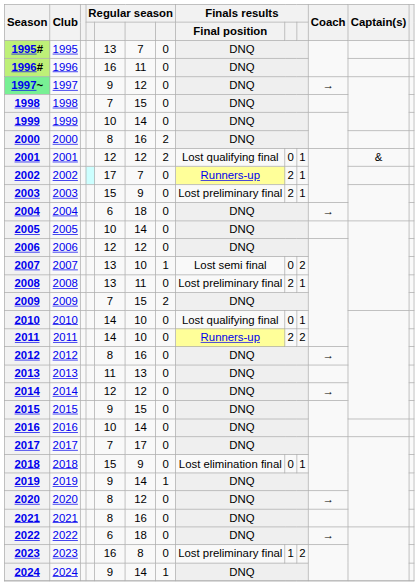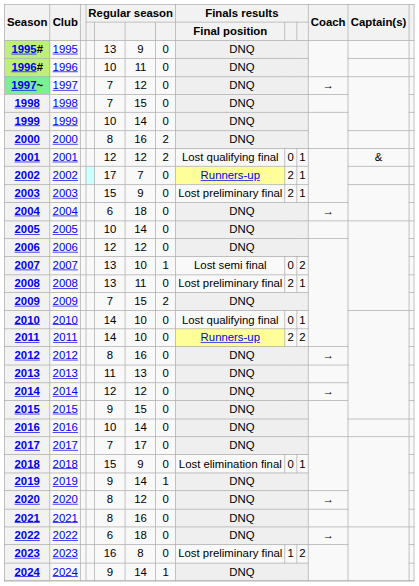 <table class="wikitable sortable plainrowheaders" style="text-align:center;">
 <tr>
 <th scope="col" rowspan=2>Season</th>
 <th scope="col" class="unsortable" rowspan=2>Club</th>
 <th scope="col" rowspan=2></th>
 <th scope="col" colspan="4">Regular season</th>
 <th scope="col" colspan="3">Finals results</th>
 <th scope="col" rowspan=2>Coach</th>
 <th scope="col" rowspan=2>Captain(s)</th>
 <th scope="col" class="unsortable" rowspan=2></th>
 </tr>
 <tr>
 <th scope="col"></th>
 <th scope="col"></th>
 <th scope="col"></th>
 <th scope="col"></th>
 <th scope="col">Final position</th>
 <th scope="col"></th>
 <th scope="col"></th>
 </tr>
 <tr>
 <th scope="row" style="text-align:center; background:#bef078;"><a href='#'>1995</a>#</th>
 <td><a href='#'>1995</a></td>
 <td></td>
 <td></td>
 <td>13</td>
-<td>7</td>
+<td>9</td>
 <td>0</td>
 <td colspan=3 style="background:#efefef;">DNQ</td>
 <td rowspan=2></td>
 <td></td>
 <td></td>
 </tr>
 <tr>
 <th scope="row" style="text-align:center; background:#bef078;"><a href='#'>1996</a>#</th>
 <td><a href='#'>1996</a></td>
 <td></td>
 <td></td>
-<td>16</td>
+<td>10</td>
 <td>11</td>
 <td>0</td>
 <td colspan=3 style="background:#efefef;">DNQ</td>
 <td></td>
 <td></td>
 </tr>
 <tr>
 <th scope="row" style="text-align:center; background:#78f094;"><a href='#'>1997</a>~</th>
 <td><a href='#'>1997</a></td>
 <td><a href='#'></a></td>
 <td></td>
-<td>9</td>
+<td>7</td>
 <td>12</td>
 <td>0</td>
 <td colspan=3 style="background:#efefef;">DNQ</td>
 <td> → </td>
 <td rowspan=3></td>
 <td></td>
 </tr>
 <tr>
 <th scope="row" style="text-align:center;"><a href='#'>1998</a></th>
 <td><a href='#'>1998</a></td>
 <td></td>
 <td></td>
 <td>7</td>
 <td>15</td>
 <td>0</td>
 <td colspan=3 style="background:#efefef;">DNQ</td>
 <td></td>
 <td></td>
 </tr>
 <tr>
 <th scope="row" style="text-align:center;"><a href='#'>1999</a></th>
 <td><a href='#'>1999</a></td>
 <td></td>
 <td></td>
 <td>10</td>
 <td>14</td>
 <td>0</td>
 <td colspan=3 style="background:#efefef;">DNQ</td>
 <td rowspan=2></td>
 <td></td>
 </tr>
 <tr>
 <th scope="row" style="text-align:center;"><a href='#'>2000</a></th>
 <td><a href='#'>2000</a></td>
 <td></td>
 <td></td>
 <td>8</td>
 <td>16</td>
 <td>2</td>
 <td colspan=3 style="background:#efefef;">DNQ</td>
 <td></td>
 <td></td>
 </tr>
 <tr>
 <th scope="row" style="text-align:center;"><a href='#'>2001</a></th>
 <td><a href='#'>2001</a></td>
 <td></td>
 <td></td>
 <td>12</td>
 <td>12</td>
 <td>2</td>
 <td>Lost qualifying final</td>
 <td>0</td>
 <td>1</td>
 <td rowspan=3></td>
 <td> & </td>
 <td></td>
 </tr>
 <tr>
 <th scope="row" style="text-align:center;"><a href='#'>2002</a></th>
 <td><a href='#'>2002</a></td>
 <td></td>
 <td style="background:#CCFFFF;"></td>
 <td>17</td>
 <td>7</td>
 <td>0</td>
 <td style="background:#ff9;"><a href='#'>Runners-up</a></td>
 <td>2</td>
 <td>1</td>
 <td></td>
 <td></td>
 </tr>
 <tr>
 <th scope="row" style="text-align:center;"><a href='#'>2003</a></th>
 <td><a href='#'>2003</a></td>
 <td></td>
 <td></td>
 <td>15</td>
 <td>9</td>
 <td>0</td>
 <td>Lost preliminary final</td>
 <td>2</td>
 <td>1</td>
 <td rowspan=2></td>
 <td></td>
 </tr>
 <tr>
 <th scope="row" style="text-align:center;"><a href='#'>2004</a></th>
 <td><a href='#'>2004</a></td>
 <td></td>
 <td></td>
 <td>6</td>
 <td>18</td>
 <td>0</td>
 <td colspan=3 style="background:#efefef;">DNQ</td>
 <td> → </td>
 <td></td>
 </tr>
 <tr>
 <th scope="row" style="text-align:center;"><a href='#'>2005</a></th>
 <td><a href='#'>2005</a></td>
 <td></td>
 <td></td>
 <td>10</td>
 <td>14</td>
 <td>0</td>
 <td colspan=3 style="background:#efefef;">DNQ</td>
 <td></td>
 <td rowspan=5></td>
 <td></td>
 </tr>
 <tr>
 <th scope="row" style="text-align:center;"><a href='#'>2006</a></th>
 <td><a href='#'>2006</a></td>
 <td></td>
 <td></td>
 <td>12</td>
 <td>12</td>
 <td>0</td>
 <td colspan=3 style="background:#efefef;">DNQ</td>
 <td rowspan=6></td>
 </tr>
 <tr>
 <th scope="row" style="text-align:center;"><a href='#'>2007</a></th>
 <td><a href='#'>2007</a></td>
 <td></td>
 <td></td>
 <td>13</td>
 <td>10</td>
 <td>1</td>
 <td>Lost semi final</td>
 <td>0</td>
 <td>2</td>
 <td></td>
 </tr>
 <tr>
 <th scope="row" style="text-align:center;"><a href='#'>2008</a></th>
 <td><a href='#'>2008</a></td>
 <td></td>
 <td></td>
 <td>13</td>
 <td>11</td>
 <td>0</td>
 <td>Lost preliminary final</td>
 <td>2</td>
 <td>1</td>
 <td></td>
 </tr>
 <tr>
 <th scope="row" style="text-align:center;"><a href='#'>2009</a></th>
 <td><a href='#'>2009</a></td>
 <td></td>
 <td></td>
 <td>7</td>
 <td>15</td>
 <td>2</td>
 <td colspan=3 style="background:#efefef;">DNQ</td>
 <td></td>
 </tr>
 <tr>
 <th scope="row" style="text-align:center;"><a href='#'>2010</a></th>
 <td><a href='#'>2010</a></td>
 <td></td>
 <td></td>
 <td>14</td>
 <td>10</td>
 <td>0</td>
 <td>Lost qualifying final</td>
 <td>0</td>
 <td>1</td>
 <td rowspan=6></td>
 <td></td>
 </tr>
 <tr>
 <th scope="row" style="text-align:center;"><a href='#'>2011</a></th>
 <td><a href='#'>2011</a></td>
 <td></td>
 <td></td>
 <td>14</td>
 <td>10</td>
 <td>0</td>
 <td style="background:#ff9;"><a href='#'>Runners-up</a></td>
 <td>2</td>
 <td>2</td>
 <td></td>
 </tr>
 <tr>
 <th scope="row" style="text-align:center;"><a href='#'>2012</a></th>
 <td><a href='#'>2012</a></td>
 <td></td>
 <td></td>
 <td>8</td>
 <td>16</td>
 <td>0</td>
 <td colspan=3 style="background:#efefef;">DNQ</td>
 <td> → </td>
 <td></td>
 </tr>
 <tr>
 <th scope="row" style="text-align:center;"><a href='#'>2013</a></th>
 <td><a href='#'>2013</a></td>
 <td></td>
 <td></td>
 <td>11</td>
 <td>13</td>
 <td>0</td>
 <td colspan=3 style="background:#efefef;">DNQ</td>
 <td></td>
 <td></td>
 </tr>
 <tr>
 <th scope="row" style="text-align:center;"><a href='#'>2014</a></th>
 <td><a href='#'>2014</a></td>
 <td></td>
 <td></td>
 <td>12</td>
 <td>12</td>
 <td>0</td>
 <td colspan=3 style="background:#efefef;">DNQ</td>
 <td> → </td>
 <td></td>
 </tr>
 <tr>
 <th scope="row" style="text-align:center;"><a href='#'>2015</a></th>
 <td><a href='#'>2015</a></td>
 <td></td>
 <td></td>
 <td>9</td>
 <td>15</td>
 <td>0</td>
 <td colspan=3 style="background:#efefef;">DNQ</td>
 <td rowspan=2></td>
 <td></td>
 </tr>
 <tr>
 <th scope="row" style="text-align:center;"><a href='#'>2016</a></th>
 <td><a href='#'>2016</a></td>
 <td></td>
 <td></td>
 <td>10</td>
 <td>14</td>
 <td>0</td>
 <td colspan=3 style="background:#efefef;">DNQ</td>
 <td></td>
 <td></td>
 </tr>
 <tr>
 <th scope="row" style="text-align:center;"><a href='#'>2017</a></th>
 <td><a href='#'>2017</a></td>
 <td></td>
 <td></td>
 <td>7</td>
 <td>17</td>
 <td>0</td>
 <td colspan=3 style="background:#efefef;">DNQ</td>
 <td rowspan=3></td>
 <td rowspan=5></td>
 <td></td>
 </tr>
 <tr>
 <th scope="row" style="text-align:center;"><a href='#'>2018</a></th>
 <td><a href='#'>2018</a></td>
 <td></td>
 <td></td>
 <td>15</td>
 <td>9</td>
 <td>0</td>
 <td>Lost elimination final</td>
 <td>0</td>
 <td>1</td>
 <td></td>
 </tr>
 <tr>
 <th scope="row" style="text-align:center;"><a href='#'>2019</a></th>
 <td><a href='#'>2019</a></td>
 <td></td>
 <td></td>
 <td>9</td>
 <td>14</td>
 <td>1</td>
 <td colspan=3 style="background:#efefef;">DNQ</td>
 <td></td>
 </tr>
 <tr>
 <th scope="row" style="text-align:center;"><a href='#'>2020</a></th>
 <td><a href='#'>2020</a></td>
 <td></td>
 <td></td>
 <td>8</td>
 <td>12</td>
 <td>0</td>
 <td colspan=3 style="background:#efefef;">DNQ</td>
 <td> → </td>
 <td></td>
 </tr>
 <tr>
 <th scope="row" style="text-align:center;"><a href='#'>2021</a></th>
 <td><a href='#'>2021</a></td>
 <td></td>
 <td></td>
 <td>8</td>
 <td>16</td>
 <td>0</td>
 <td colspan=3 style="background:#efefef;">DNQ</td>
 <td></td>
 <td></td>
 </tr>
 <tr>
 <th scope="row" style="text-align:center;"><a href='#'>2022</a></th>
 <td><a href='#'>2022</a></td>
 <td></td>
 <td></td>
 <td>6</td>
 <td>18</td>
 <td>0</td>
 <td colspan=3 style="background:#efefef;">DNQ</td>
 <td> → </td>
 <td rowspan=3></td>
 <td></td>
 </tr>
 <tr>
 <th scope="row" style="text-align:center;"><a href='#'>2023</a></th>
 <td><a href='#'>2023</a></td>
 <td></td>
 <td></td>
 <td>16</td>
 <td>8</td>
 <td>0</td>
 <td>Lost preliminary final</td>
 <td>1</td>
 <td>2</td>
 <td rowspan=2></td>
 <td></td>
 </tr>
 <tr>
 <th scope="row" style="text-align:center;"><a href='#'>2024</a></th>
 <td><a href='#'>2024</a></td>
 <td></td>
 <td></td>
 <td>9</td>
 <td>14</td>
 <td>1</td>
 <td colspan=3 style="background:#efefef;">DNQ</td>
 <td></td>
 </tr>
 <tr>
 </tr>
 </table>
